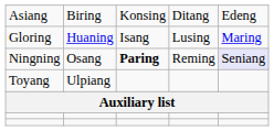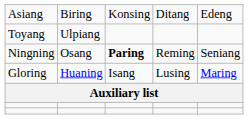 <table class="wikitable" align=right>
 <tr>
 <td>Asiang</td>
 <td>Biring</td>
 <td>Konsing</td>
 <td>Ditang</td>
 <td>Edeng</td>
 </tr>
 <tr>
-<td>Gloring</td>
-<td><a href='#'>Huaning</a></td>
-<td>Isang</td>
-<td>Lusing</td>
-<td><a href='#'>Maring</a></td>
+<td>Toyang</td>
+<td>Ulpiang</td>
+<td></td>
+<td></td>
+<td></td>
 </tr>
 <tr>
 <td>Ningning</td>
 <td>Osang</td>
 <td><strong>Paring</strong></td>
 <td>Reming</td>
-<td style="background: lavender;">Seniang</td>
+<td>Seniang</td>
 </tr>
 <tr>
-<td>Toyang</td>
-<td>Ulpiang</td>
-<td></td>
-<td></td>
-<td></td>
+<td>Gloring</td>
+<td><a href='#'>Huaning</a></td>
+<td>Isang</td>
+<td>Lusing</td>
+<td><a href='#'>Maring</a></td>
 </tr>
 <tr>
 <th colspan=5>Auxiliary list</th>
 </tr>
 <tr>
 <td></td>
 <td></td>
 <td></td>
 <td></td>
 <td></td>
 </tr>
 <tr>
 <td></td>
 <td></td>
 <td></td>
 <td></td>
 <td></td>
 </tr>
 </table>
